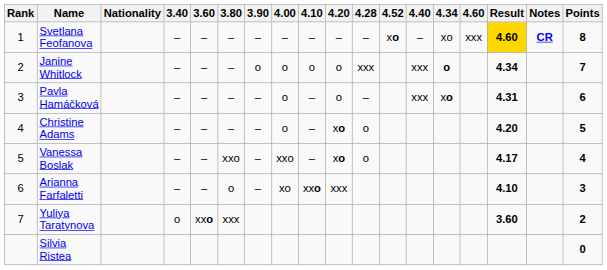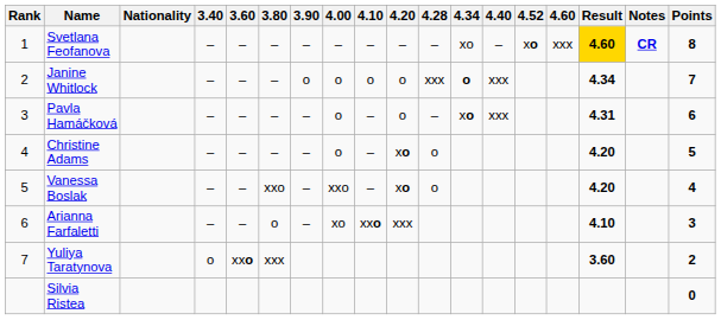 <table class="wikitable sortable" style="text-align:center">
 <tr>
 <th>Rank</th>
 <th>Name</th>
 <th>Nationality</th>
 <th>3.40</th>
 <th>3.60</th>
 <th>3.80</th>
 <th>3.90</th>
 <th>4.00</th>
 <th>4.10</th>
 <th>4.20</th>
 <th>4.28</th>
+<th>4.34</th>
+<th>4.40</th>
 <th>4.52</th>
-<th>4.40</th>
-<th>4.34</th>
 <th>4.60</th>
 <th>Result</th>
 <th>Notes</th>
 <th>Points</th>
 </tr>
 <tr>
 <td>1</td>
 <td align=left><a href='#'>Svetlana Feofanova</a></td>
 <td align=left></td>
 <td>–</td>
 <td>–</td>
 <td>–</td>
 <td>–</td>
 <td>–</td>
 <td>–</td>
 <td>–</td>
 <td>–</td>
+<td>xo</td>
+<td>–</td>
 <td>x<strong>o</strong></td>
-<td>–</td>
-<td>xo</td>
 <td>xxx</td>
 <td style="background: gold;"><strong>4.60</strong></td>
 <td><strong><a href='#'>CR</a></strong></td>
 <td><strong>8</strong></td>
 </tr>
 <tr>
 <td>2</td>
 <td align=left><a href='#'>Janine Whitlock</a></td>
 <td align=left></td>
 <td>–</td>
 <td>–</td>
 <td>–</td>
 <td>o</td>
 <td>o</td>
 <td>o</td>
 <td>o</td>
 <td>xxx</td>
+<td><strong>o</strong></td>
+<td>xxx</td>
 <td></td>
-<td>xxx</td>
-<td><strong>o</strong></td>
 <td></td>
 <td><strong>4.34</strong></td>
 <td></td>
 <td><strong>7</strong></td>
 </tr>
 <tr>
 <td>3</td>
 <td align=left><a href='#'>Pavla Hamáčková</a></td>
 <td align=left></td>
 <td>–</td>
 <td>–</td>
 <td>–</td>
 <td>–</td>
 <td>o</td>
 <td>–</td>
 <td>o</td>
 <td>–</td>
+<td>x<strong>o</strong></td>
+<td>xxx</td>
 <td></td>
-<td>xxx</td>
-<td>x<strong>o</strong></td>
 <td></td>
 <td><strong>4.31</strong></td>
 <td></td>
 <td><strong>6</strong></td>
 </tr>
 <tr>
 <td>4</td>
 <td align=left><a href='#'>Christine Adams</a></td>
 <td align=left></td>
 <td>–</td>
 <td>–</td>
 <td>–</td>
 <td>–</td>
 <td>o</td>
 <td>–</td>
 <td>x<strong>o</strong></td>
 <td>o</td>
 <td></td>
 <td></td>
 <td></td>
 <td></td>
 <td><strong>4.20</strong></td>
 <td></td>
 <td><strong>5</strong></td>
 </tr>
 <tr>
 <td>5</td>
 <td align=left><a href='#'>Vanessa Boslak</a></td>
 <td align=left></td>
 <td>–</td>
 <td>–</td>
 <td>xxo</td>
 <td>–</td>
 <td>xxo</td>
 <td>–</td>
 <td>x<strong>o</strong></td>
 <td>o</td>
 <td></td>
 <td></td>
 <td></td>
 <td></td>
-<td><strong>4.17</strong></td>
+<td><strong>4.20</strong></td>
 <td></td>
 <td><strong>4</strong></td>
 </tr>
 <tr>
 <td>6</td>
 <td align=left><a href='#'>Arianna Farfaletti</a></td>
 <td align=left></td>
 <td>–</td>
 <td>–</td>
 <td>o</td>
 <td>–</td>
 <td>xo</td>
 <td>xx<strong>o</strong></td>
 <td>xxx</td>
 <td></td>
 <td></td>
 <td></td>
 <td></td>
 <td></td>
 <td><strong>4.10</strong></td>
 <td></td>
 <td><strong>3</strong></td>
 </tr>
 <tr>
 <td>7</td>
 <td align=left><a href='#'>Yuliya Taratynova</a></td>
 <td align=left></td>
 <td>o</td>
 <td>xx<strong>o</strong></td>
 <td>xxx</td>
 <td></td>
 <td></td>
 <td></td>
 <td></td>
 <td></td>
 <td></td>
 <td></td>
 <td></td>
 <td></td>
 <td><strong>3.60</strong></td>
 <td></td>
 <td><strong>2</strong></td>
 </tr>
 <tr>
 <td></td>
 <td align=left><a href='#'>Silvia Ristea</a></td>
 <td align=left></td>
 <td></td>
 <td></td>
 <td></td>
 <td></td>
 <td></td>
 <td></td>
 <td></td>
 <td></td>
 <td></td>
 <td></td>
 <td></td>
 <td></td>
 <td><strong></strong></td>
 <td></td>
 <td><strong>0</strong></td>
 </tr>
 </table>
